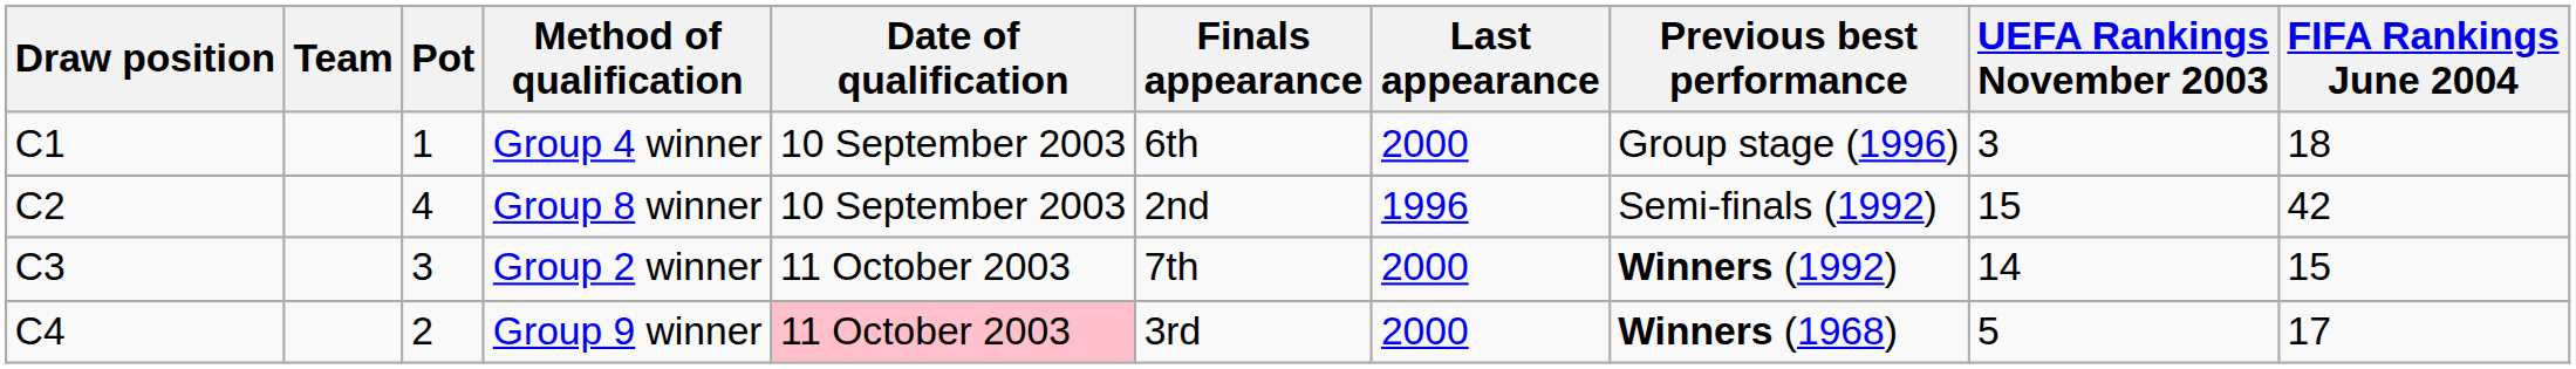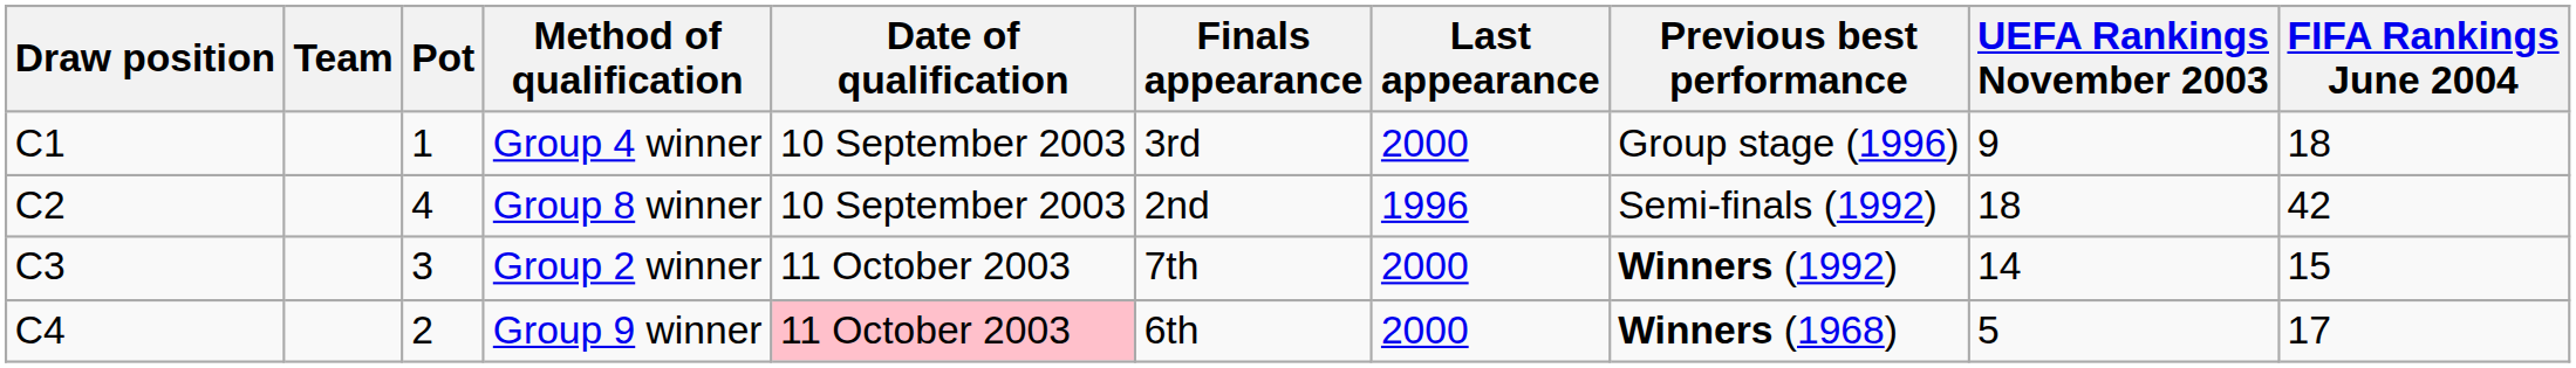 <table class="wikitable sortable">
 <tr>
 <th>Draw position</th>
 <th>Team</th>
 <th>Pot</th>
 <th>Method of<br>qualification</th>
 <th>Date of<br>qualification</th>
 <th data-sort-type="number">Finals<br>appearance</th>
 <th>Last<br>appearance</th>
 <th>Previous best<br>performance</th>
 <th><a href='#'>UEFA Rankings</a><br>November 2003</th>
 <th><a href='#'>FIFA Rankings</a><br>June 2004</th>
 </tr>
 <tr>
 <td>C1</td>
 <td style="white-space:nowrap"></td>
 <td>1</td>
 <td><a href='#'>Group 4</a> winner</td>
 <td>10 September 2003</td>
-<td>6th</td>
+<td>3rd</td>
 <td><a href='#'>2000</a></td>
 <td data-sort-value="7">Group stage (<a href='#'>1996</a>)</td>
-<td>3</td>
+<td>9</td>
 <td>18</td>
 </tr>
 <tr>
 <td>C2</td>
 <td style="white-space:nowrap"></td>
 <td>4</td>
 <td><a href='#'>Group 8</a> winner</td>
 <td>10 September 2003</td>
 <td>2nd</td>
 <td><a href='#'>1996</a></td>
 <td data-sort-value="3">Semi-finals (<a href='#'>1992</a>)</td>
-<td>15</td>
+<td>18</td>
 <td>42</td>
 </tr>
 <tr>
 <td>C3</td>
 <td style="white-space:nowrap"></td>
 <td>3</td>
 <td><a href='#'>Group 2</a> winner</td>
 <td>11 October 2003</td>
 <td>7th</td>
 <td><a href='#'>2000</a></td>
 <td data-sort-value="1"><strong>Winners</strong> (<a href='#'>1992</a>)</td>
 <td>14</td>
 <td>15</td>
 </tr>
 <tr>
 <td>C4</td>
 <td style="white-space:nowrap"></td>
 <td>2</td>
 <td><a href='#'>Group 9</a> winner</td>
 <td style="background: pink;">11 October 2003</td>
-<td>3rd</td>
+<td>6th</td>
 <td><a href='#'>2000</a></td>
 <td data-sort-value="1"><strong>Winners</strong> (<a href='#'>1968</a>)</td>
 <td>5</td>
 <td>17</td>
 </tr>
 </table>
